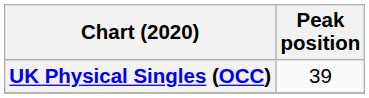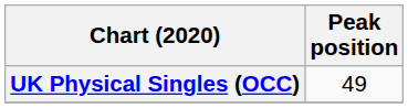 <table class="wikitable sortable plainrowheaders" style="text-align:center">
 <tr>
 <th scope="col">Chart (2020)</th>
 <th scope="col">Peak<br> position</th>
 </tr>
 <tr>
 <th scope="row"><a href='#'>UK Physical Singles</a> (<a href='#'>OCC</a>)</th>
-<td>39</td>
+<td>49</td>
 </tr>
 <tr>
 </tr>
 </table>
